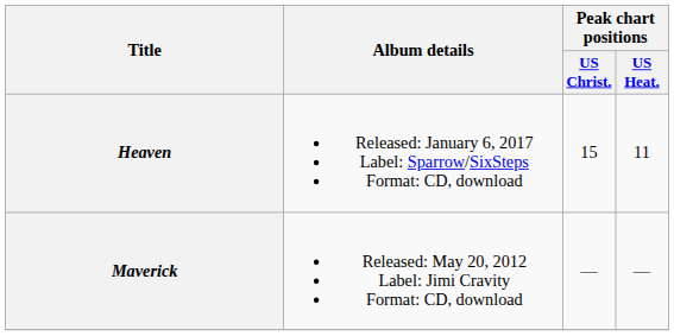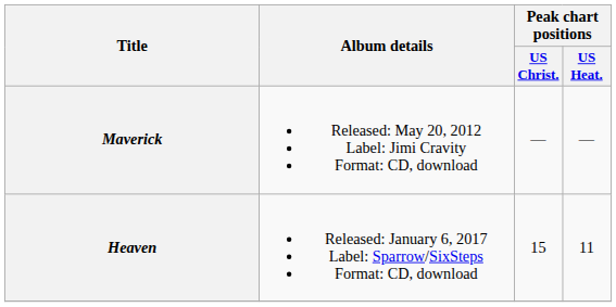 <table class="wikitable plainrowheaders" style="text-align:center;">
 <tr>
 <th scope="col" rowspan="2" style="width:16em;">Title</th>
 <th scope="col" rowspan="2" style="width:16em;">Album details</th>
 <th scope="col" colspan="2">Peak chart positions</th>
 </tr>
 <tr>
 <th style="width:3em; font-size:90%"><a href='#'>US<br>Christ.</a></th>
 <th style="width:3em; font-size:90%"><a href='#'>US<br>Heat.</a></th>
 </tr>
 <tr>
+<th scope="row"><em>Maverick</em></th>
+<td><br><ul><li>Released: May 20, 2012</li><li>Label: Jimi Cravity</li><li>Format: CD, download</li></ul></td>
+<td>—</td>
+<td>—</td>
+</tr>
+<tr>
 <th scope="row"><em>Heaven</em></th>
 <td><br><ul><li>Released: January 6, 2017</li><li>Label: <a href='#'>Sparrow</a>/<a href='#'>SixSteps</a></li><li>Format: CD, download</li></ul></td>
 <td>15</td>
 <td>11</td>
 </tr>
 <tr>
-<th scope="row"><em>Maverick</em></th>
-<td><br><ul><li>Released: May 20, 2012</li><li>Label: Jimi Cravity</li><li>Format: CD, download</li></ul></td>
-<td>—</td>
-<td>—</td>
-</tr>
-<tr>
 </tr>
 </table>
